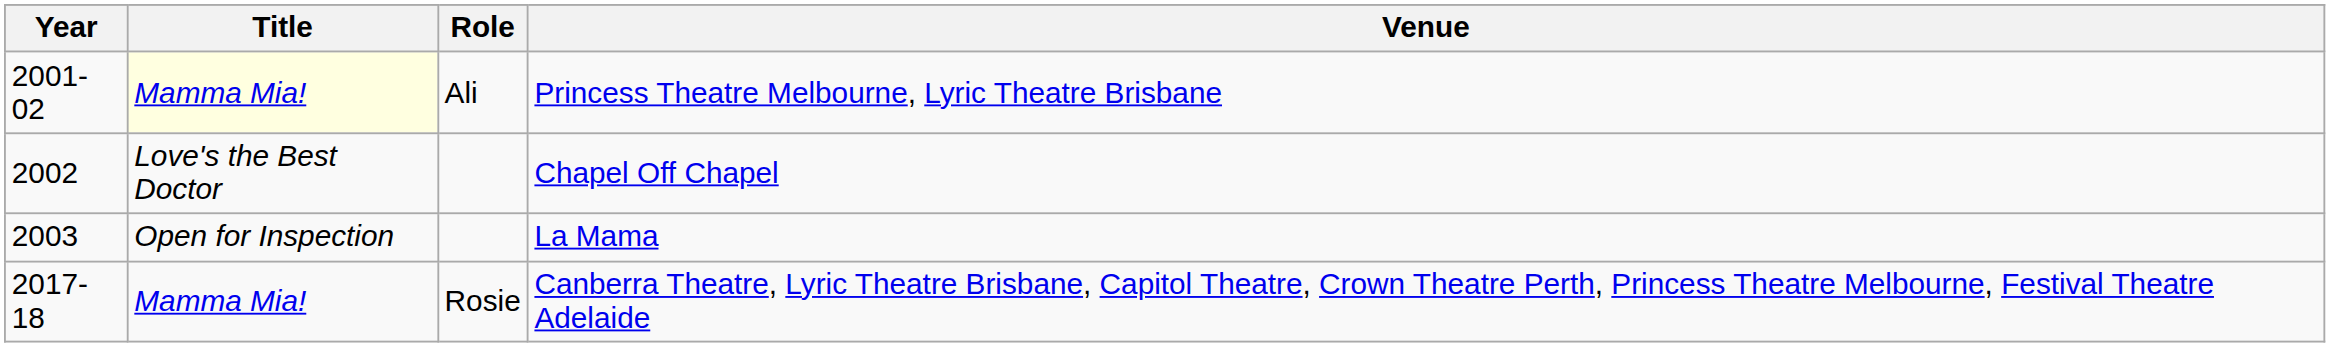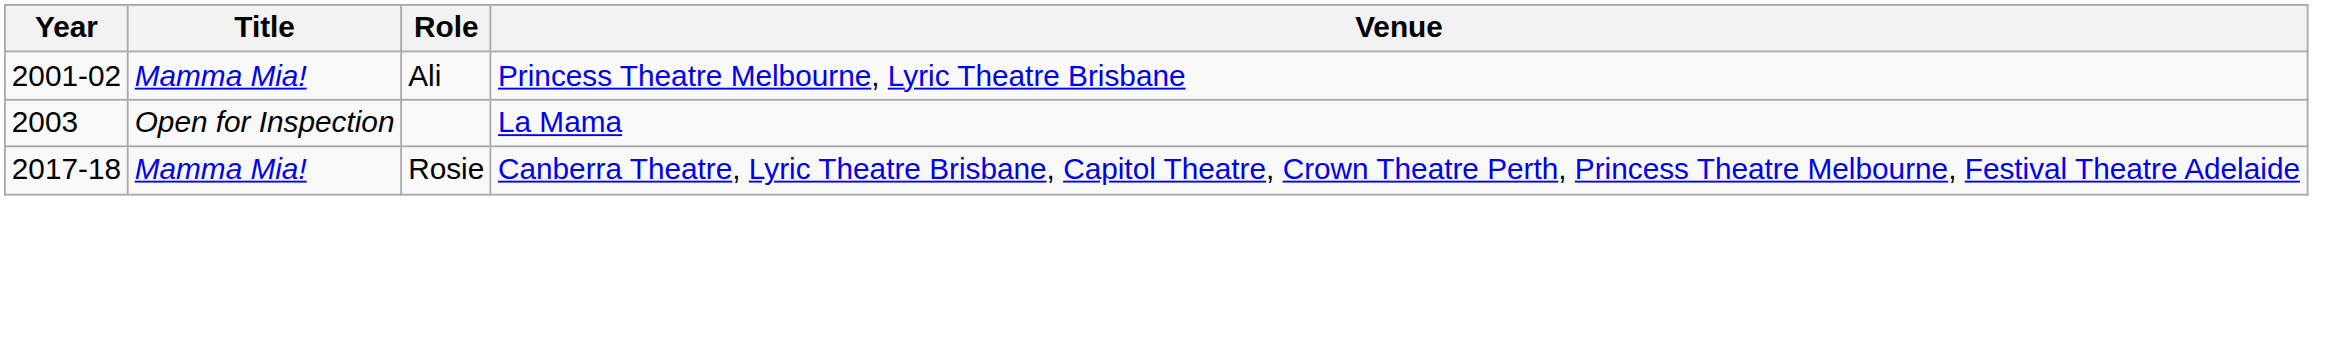 <table class="wikitable">
 <tr>
 <th>Year</th>
 <th>Title</th>
 <th>Role</th>
 <th>Venue</th>
 </tr>
 <tr>
 <td>2001-02</td>
-<td style="background: lightyellow;"><em><a href='#'>Mamma Mia!</a></em></td>
+<td><em><a href='#'>Mamma Mia!</a></em></td>
 <td>Ali</td>
 <td><a href='#'>Princess Theatre Melbourne</a>, <a href='#'>Lyric Theatre Brisbane</a></td>
-</tr>
-<tr>
-<td>2002</td>
-<td><em>Love's the Best Doctor</em></td>
-<td></td>
-<td><a href='#'>Chapel Off Chapel</a></td>
 </tr>
 <tr>
 <td>2003</td>
 <td><em>Open for Inspection</em></td>
 <td></td>
 <td><a href='#'>La Mama</a></td>
 </tr>
 <tr>
 <td>2017-18</td>
 <td><em><a href='#'>Mamma Mia!</a></em></td>
 <td>Rosie</td>
 <td><a href='#'>Canberra Theatre</a>, <a href='#'>Lyric Theatre Brisbane</a>, <a href='#'>Capitol Theatre</a>, <a href='#'>Crown Theatre Perth</a>, <a href='#'>Princess Theatre Melbourne</a>, <a href='#'>Festival Theatre Adelaide</a></td>
 </tr>
 </table>
